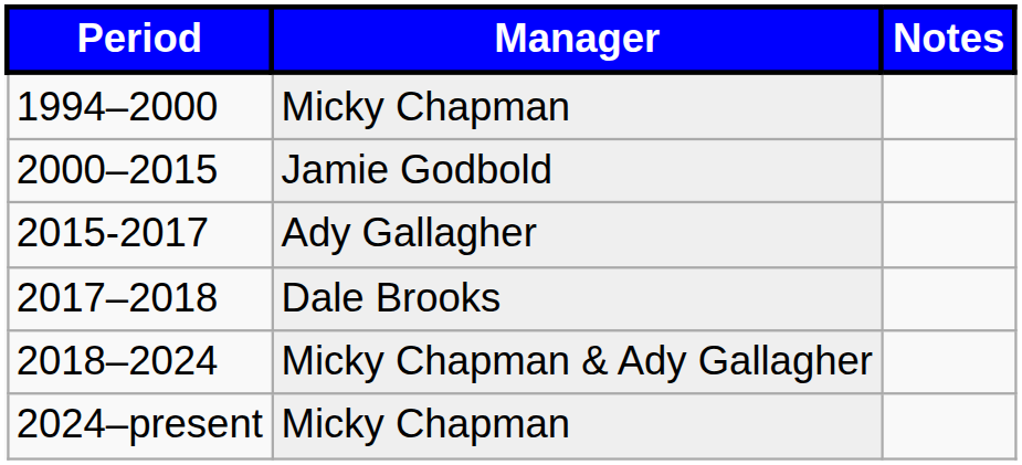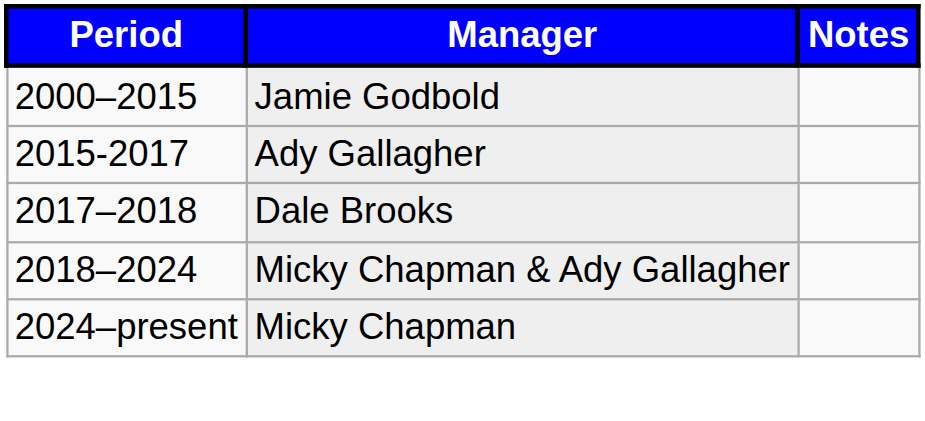 <table class="wikitable sortable">
 <tr>
 <th style="background:#0000FF; color:#FFFFFF; border:2px solid #000;" scope="col">Period</th>
 <th style="background:#0000FF; color:#FFFFFF; border:2px solid #000;" scope="col">Manager</th>
 <th style="background:#0000FF; color:#FFFFFF; border:2px solid #000;" scope="col">Notes</th>
-</tr>
-<tr>
-<td>1994–2000</td>
-<td style="background:#efefef;"> Micky Chapman</td>
-<td></td>
 </tr>
 <tr>
 <td>2000–2015</td>
 <td style="background:#efefef;"> Jamie Godbold</td>
 <td></td>
 </tr>
 <tr>
 <td>2015-2017</td>
 <td style="background:#efefef;"> Ady Gallagher</td>
 <td></td>
 </tr>
 <tr>
 <td>2017–2018</td>
 <td style="background:#efefef;"> Dale Brooks</td>
 <td></td>
 </tr>
 <tr>
 <td>2018–2024</td>
 <td style="background:#efefef;"> Micky Chapman &  Ady Gallagher</td>
 <td></td>
 </tr>
 <tr>
 <td>2024–present</td>
 <td style="background:#efefef;"> Micky Chapman</td>
 <td></td>
 </tr>
 </table>
